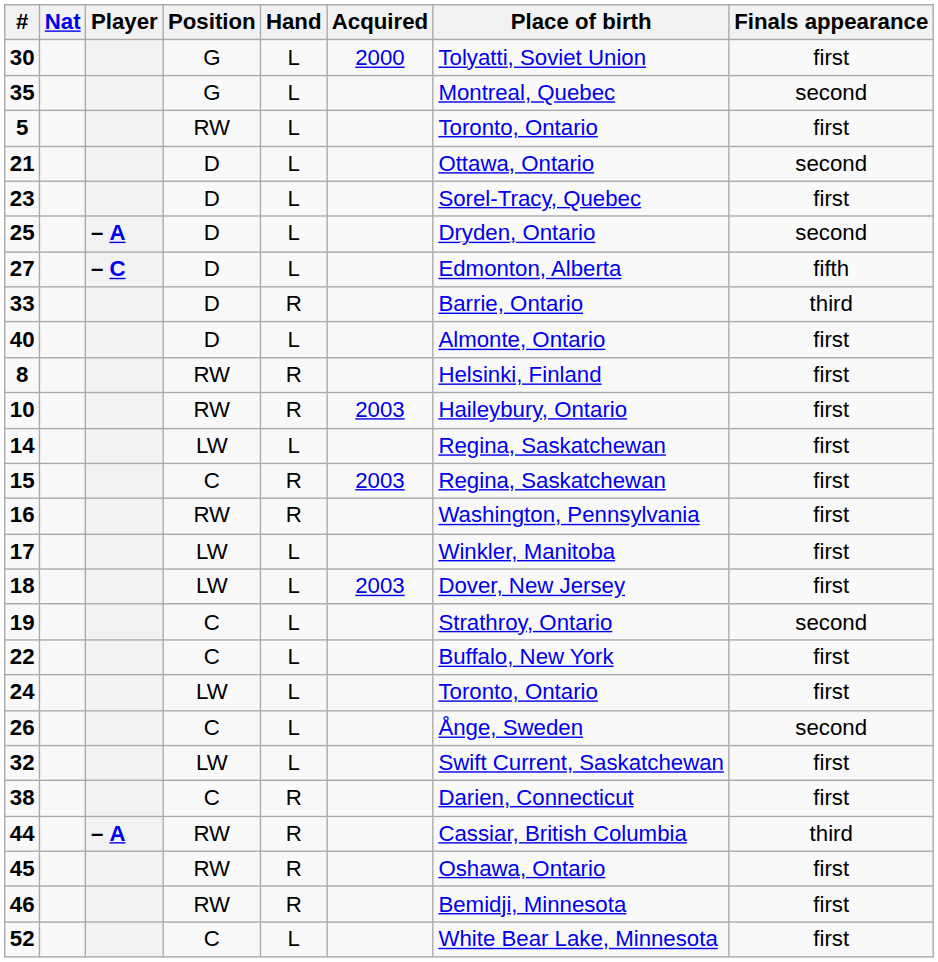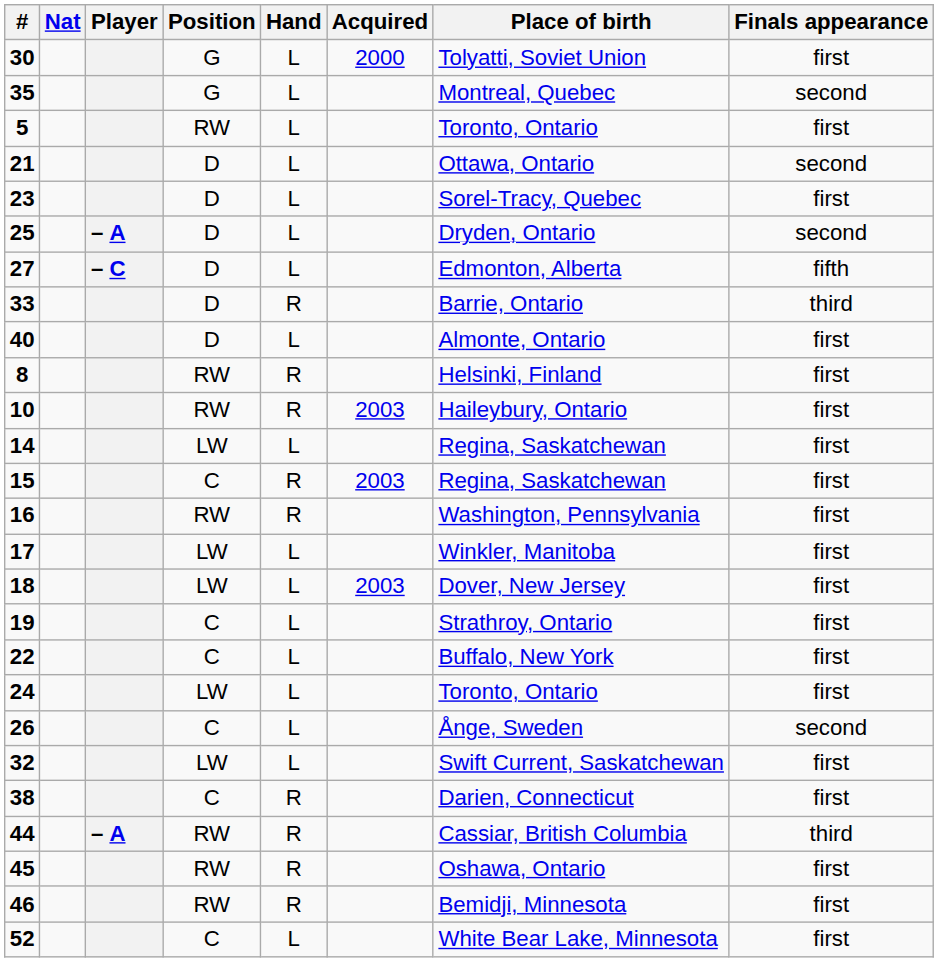 <table class="sortable wikitable plainrowheaders" style="text-align:center;">
 <tr style="background:#ddd;">
 <th scope="col">#</th>
 <th scope="col"><a href='#'>Nat</a></th>
 <th scope="col">Player</th>
 <th scope="col">Position</th>
 <th scope="col">Hand</th>
 <th scope="col">Acquired</th>
 <th scope="col" class="unsortable">Place of birth</th>
 <th scope="col" class="unsortable">Finals appearance</th>
 </tr>
 <tr>
 <td><strong>30</strong></td>
 <td></td>
 <th scope="row" style="text-align:left;"></th>
 <td>G</td>
 <td>L</td>
 <td><a href='#'>2000</a></td>
 <td style="text-align:left;"><a href='#'>Tolyatti, Soviet Union</a></td>
 <td>first </td>
 </tr>
 <tr>
 <td><strong>35</strong></td>
 <td></td>
 <th scope="row" style="text-align:left;"></th>
 <td>G</td>
 <td>L</td>
 <td></td>
 <td style="text-align:left;"><a href='#'>Montreal, Quebec</a></td>
 <td>second </td>
 </tr>
 <tr>
 <td><strong>5</strong></td>
 <td></td>
 <th scope="row" style="text-align:left;"></th>
 <td>RW</td>
 <td>L</td>
 <td></td>
 <td style="text-align:left;"><a href='#'>Toronto, Ontario</a></td>
 <td>first</td>
 </tr>
 <tr>
 <td><strong>21</strong></td>
 <td></td>
 <th scope="row" style="text-align:left;"></th>
 <td>D</td>
 <td>L</td>
 <td></td>
 <td style="text-align:left;"><a href='#'>Ottawa, Ontario</a></td>
 <td>second </td>
 </tr>
 <tr>
 <td><strong>23</strong></td>
 <td></td>
 <th scope="row" style="text-align:left;"></th>
 <td>D</td>
 <td>L</td>
 <td></td>
 <td style="text-align:left;"><a href='#'>Sorel-Tracy, Quebec</a></td>
 <td>first</td>
 </tr>
 <tr>
 <td><strong>25</strong></td>
 <td></td>
 <th scope="row" style="text-align:left;"> – <strong><a href='#'>A</a></strong></th>
 <td>D</td>
 <td>L</td>
 <td></td>
 <td style="text-align:left;"><a href='#'>Dryden, Ontario</a></td>
 <td>second </td>
 </tr>
 <tr>
 <td><strong>27</strong></td>
 <td></td>
 <th scope="row" style="text-align:left;"> – <strong><a href='#'>C</a></strong></th>
 <td>D</td>
 <td>L</td>
 <td></td>
 <td style="text-align:left;"><a href='#'>Edmonton, Alberta</a></td>
 <td>fifth </td>
 </tr>
 <tr>
 <td><strong>33</strong></td>
 <td></td>
 <th scope="row" style="text-align:left;"></th>
 <td>D</td>
 <td>R</td>
 <td></td>
 <td style="text-align:left;"><a href='#'>Barrie, Ontario</a></td>
 <td>third </td>
 </tr>
 <tr>
 <td><strong>40</strong></td>
 <td></td>
 <th scope="row" style="text-align:left;"></th>
 <td>D</td>
 <td>L</td>
 <td></td>
 <td style="text-align:left;"><a href='#'>Almonte, Ontario</a></td>
 <td>first</td>
 </tr>
 <tr>
 <td><strong>8</strong></td>
 <td></td>
 <th scope="row" style="text-align:left;"></th>
 <td>RW</td>
 <td>R</td>
 <td></td>
 <td style="text-align:left;"><a href='#'>Helsinki, Finland</a></td>
 <td>first</td>
 </tr>
 <tr>
 <td><strong>10</strong></td>
 <td></td>
 <th scope="row" style="text-align:left;"></th>
 <td>RW</td>
 <td>R</td>
 <td><a href='#'>2003</a></td>
 <td style="text-align:left;"><a href='#'>Haileybury, Ontario</a></td>
 <td>first</td>
 </tr>
 <tr>
 <td><strong>14</strong></td>
 <td></td>
 <th scope="row" style="text-align:left;"></th>
 <td>LW</td>
 <td>L</td>
 <td></td>
 <td style="text-align:left;"><a href='#'>Regina, Saskatchewan</a></td>
 <td>first</td>
 </tr>
 <tr>
 <td><strong>15</strong></td>
 <td></td>
 <th scope="row" style="text-align:left;"></th>
 <td>C</td>
 <td>R</td>
 <td><a href='#'>2003</a></td>
 <td style="text-align:left;"><a href='#'>Regina, Saskatchewan</a></td>
 <td>first</td>
 </tr>
 <tr>
 <td><strong>16</strong></td>
 <td></td>
 <th scope="row" style="text-align:left;"></th>
 <td>RW</td>
 <td>R</td>
 <td></td>
 <td style="text-align:left;"><a href='#'>Washington, Pennsylvania</a></td>
 <td>first </td>
 </tr>
 <tr>
 <td><strong>17</strong></td>
 <td></td>
 <th scope="row" style="text-align:left;"></th>
 <td>LW</td>
 <td>L</td>
 <td></td>
 <td style="text-align:left;"><a href='#'>Winkler, Manitoba</a></td>
 <td>first</td>
 </tr>
 <tr>
 <td><strong>18</strong></td>
 <td></td>
 <th scope="row" style="text-align:left;"></th>
 <td>LW</td>
 <td>L</td>
 <td><a href='#'>2003</a></td>
 <td style="text-align:left;"><a href='#'>Dover, New Jersey</a></td>
 <td>first</td>
 </tr>
 <tr>
 <td><strong>19</strong></td>
 <td></td>
 <th scope="row" style="text-align:left;"></th>
 <td>C</td>
 <td>L</td>
 <td></td>
 <td style="text-align:left;"><a href='#'>Strathroy, Ontario</a></td>
-<td>second </td>
+<td>first</td>
 </tr>
 <tr>
 <td><strong>22</strong></td>
 <td></td>
 <th scope="row" style="text-align:left;"></th>
 <td>C</td>
 <td>L</td>
 <td></td>
 <td style="text-align:left;"><a href='#'>Buffalo, New York</a></td>
 <td>first</td>
 </tr>
 <tr>
 <td><strong>24</strong></td>
 <td></td>
 <th scope="row" style="text-align:left;"></th>
 <td>LW</td>
 <td>L</td>
 <td></td>
 <td style="text-align:left;"><a href='#'>Toronto, Ontario</a></td>
 <td>first</td>
 </tr>
 <tr>
 <td><strong>26</strong></td>
 <td></td>
 <th scope="row" style="text-align:left;"></th>
 <td>C</td>
 <td>L</td>
 <td></td>
 <td style="text-align:left;"><a href='#'>Ånge, Sweden</a></td>
 <td>second </td>
 </tr>
 <tr>
 <td><strong>32</strong></td>
 <td></td>
 <th scope="row" style="text-align:left;"></th>
 <td>LW</td>
 <td>L</td>
 <td></td>
 <td style="text-align:left;"><a href='#'>Swift Current, Saskatchewan</a></td>
 <td>first</td>
 </tr>
 <tr>
 <td><strong>38</strong></td>
 <td></td>
 <th scope="row" style="text-align:left;"></th>
 <td>C</td>
 <td>R</td>
 <td></td>
 <td style="text-align:left;"><a href='#'>Darien, Connecticut</a></td>
 <td>first </td>
 </tr>
 <tr>
 <td><strong>44</strong></td>
 <td></td>
 <th scope="row" style="text-align:left;"> – <strong><a href='#'>A</a></strong></th>
 <td>RW</td>
 <td>R</td>
 <td></td>
 <td style="text-align:left;"><a href='#'>Cassiar, British Columbia</a></td>
 <td>third </td>
 </tr>
 <tr>
 <td><strong>45</strong></td>
 <td></td>
 <th scope="row" style="text-align:left;"></th>
 <td>RW</td>
 <td>R</td>
 <td></td>
 <td style="text-align:left;"><a href='#'>Oshawa, Ontario</a></td>
 <td>first</td>
 </tr>
 <tr>
 <td><strong>46</strong></td>
 <td></td>
 <th scope="row" style="text-align:left;"></th>
 <td>RW</td>
 <td>R</td>
 <td></td>
 <td style="text-align:left;"><a href='#'>Bemidji, Minnesota</a></td>
 <td>first</td>
 </tr>
 <tr>
 <td><strong>52</strong></td>
 <td></td>
 <th scope="row" style="text-align:left;"></th>
 <td>C</td>
 <td>L</td>
 <td></td>
 <td style="text-align:left;"><a href='#'>White Bear Lake, Minnesota</a></td>
 <td>first</td>
 </tr>
 </table>
